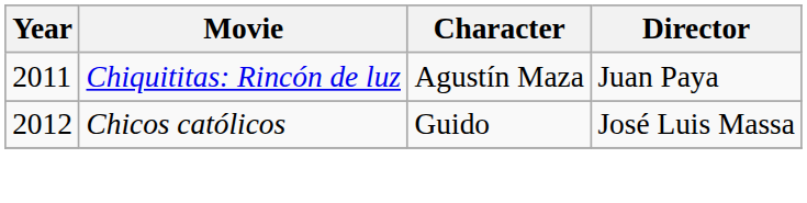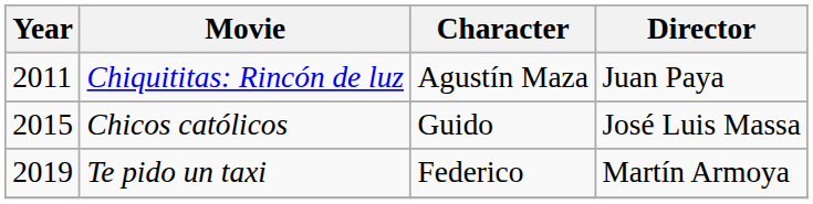 <table class="wikitable">
 <tr>
 <th>Year</th>
 <th>Movie</th>
 <th>Character</th>
 <th>Director</th>
 </tr>
 <tr>
 <td>2011</td>
 <td><em><a href='#'>Chiquititas: Rincón de luz</a></em></td>
 <td>Agustín Maza</td>
 <td>Juan Paya</td>
 </tr>
 <tr>
-<td>2012</td>
+<td>2015</td>
 <td><em>Chicos católicos</em></td>
 <td>Guido</td>
 <td>José Luis Massa</td>
 </tr>
 <tr>
+<td>2019</td>
+<td><em>Te pido un taxi</em></td>
+<td>Federico</td>
+<td>Martín Armoya</td>
+</tr>
+<tr>
 </tr>
 </table>
